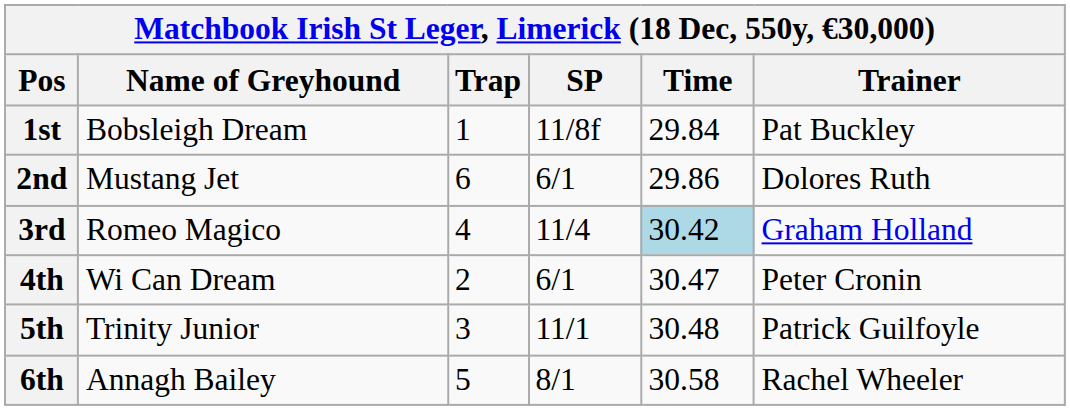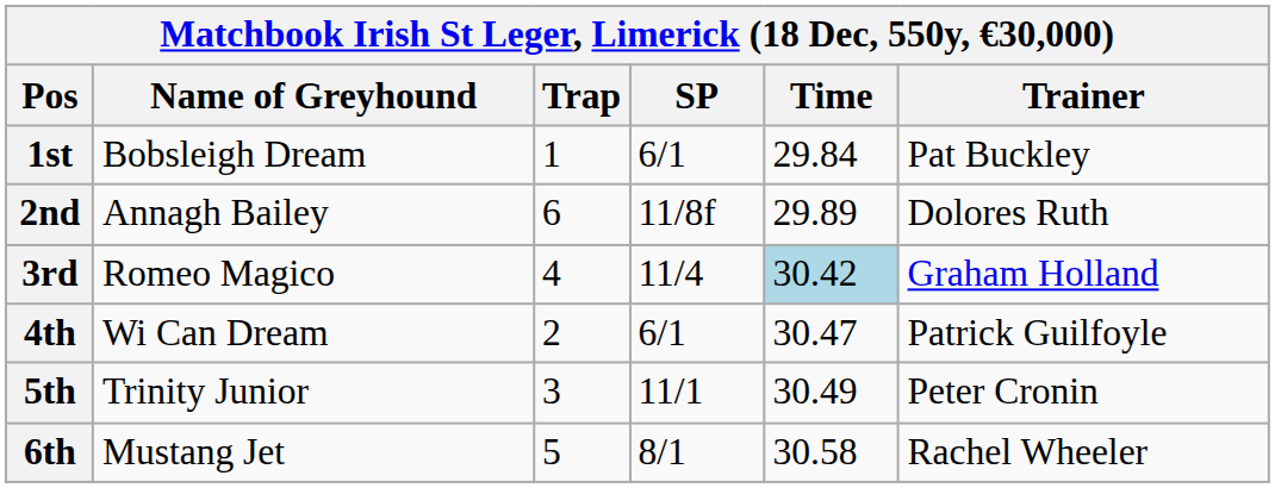 <table class="wikitable">
 <tr>
 <th colspan="6"><a href='#'>Matchbook Irish St Leger</a>, <a href='#'>Limerick</a> (18 Dec, 550y, €30,000)</th>
 </tr>
 <tr>
 <th width=30>Pos</th>
 <th width=180>Name of Greyhound</th>
 <th width=30>Trap</th>
 <th width=50>SP</th>
 <th width=50>Time</th>
 <th width=150>Trainer</th>
 </tr>
 <tr>
 <th>1st</th>
 <td>Bobsleigh Dream</td>
 <td>1</td>
-<td>11/8f</td>
+<td>6/1</td>
 <td>29.84</td>
 <td>Pat Buckley</td>
 </tr>
 <tr>
 <th>2nd</th>
-<td>Mustang Jet</td>
+<td>Annagh Bailey</td>
 <td>6</td>
-<td>6/1</td>
-<td>29.86</td>
+<td>11/8f</td>
+<td>29.89</td>
 <td>Dolores Ruth</td>
 </tr>
 <tr>
 <th>3rd</th>
 <td>Romeo Magico</td>
 <td>4</td>
 <td>11/4</td>
 <td style="background: lightblue;">30.42</td>
 <td><a href='#'>Graham Holland</a></td>
 </tr>
 <tr>
 <th>4th</th>
 <td>Wi Can Dream</td>
 <td>2</td>
 <td>6/1</td>
 <td>30.47</td>
-<td>Peter Cronin</td>
+<td>Patrick Guilfoyle</td>
 </tr>
 <tr>
 <th>5th</th>
 <td>Trinity Junior</td>
 <td>3</td>
 <td>11/1</td>
-<td>30.48</td>
-<td>Patrick Guilfoyle</td>
+<td>30.49</td>
+<td>Peter Cronin</td>
 </tr>
 <tr>
 <th>6th</th>
-<td>Annagh Bailey</td>
+<td>Mustang Jet</td>
 <td>5</td>
 <td>8/1</td>
 <td>30.58</td>
 <td>Rachel Wheeler</td>
 </tr>
 </table>
